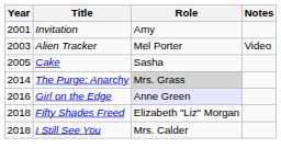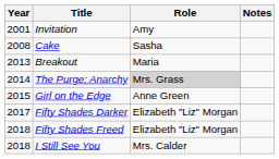 <table class="wikitable sortable">
 <tr>
 <th>Year</th>
 <th>Title</th>
 <th>Role</th>
 <th class="unsortable">Notes</th>
 </tr>
 <tr>
 <td>2001</td>
 <td><em>Invitation</em></td>
 <td>Amy</td>
 <td></td>
 </tr>
 <tr>
-<td>2003</td>
-<td><em>Alien Tracker</em></td>
-<td>Mel Porter</td>
-<td>Video</td>
+<td>2008</td>
+<td><em><a href='#'>Cake</a></em></td>
+<td>Sasha</td>
+<td></td>
 </tr>
 <tr>
-<td>2005</td>
-<td><em><a href='#'>Cake</a></em></td>
-<td>Sasha</td>
+<td>2013</td>
+<td><em>Breakout</em></td>
+<td>Maria</td>
 <td></td>
 </tr>
 <tr>
 <td>2014</td>
 <td><em><a href='#'>The Purge: Anarchy</a></em></td>
 <td style="background: lightgrey;">Mrs. Grass</td>
 <td></td>
 </tr>
 <tr>
-<td>2016</td>
+<td>2015</td>
 <td><em><a href='#'>Girl on the Edge</a></em></td>
-<td style="background: lavender;">Anne Green</td>
+<td>Anne Green</td>
+<td></td>
+</tr>
+<tr>
+<td>2017</td>
+<td><em><a href='#'>Fifty Shades Darker</a></em></td>
+<td>Elizabeth "Liz" Morgan</td>
 <td></td>
 </tr>
 <tr>
 <td>2018</td>
 <td><em><a href='#'>Fifty Shades Freed</a></em></td>
 <td>Elizabeth "Liz" Morgan</td>
 <td></td>
 </tr>
 <tr>
 <td>2018</td>
 <td><em><a href='#'>I Still See You</a></em></td>
 <td>Mrs. Calder</td>
 <td></td>
 </tr>
 </table>
